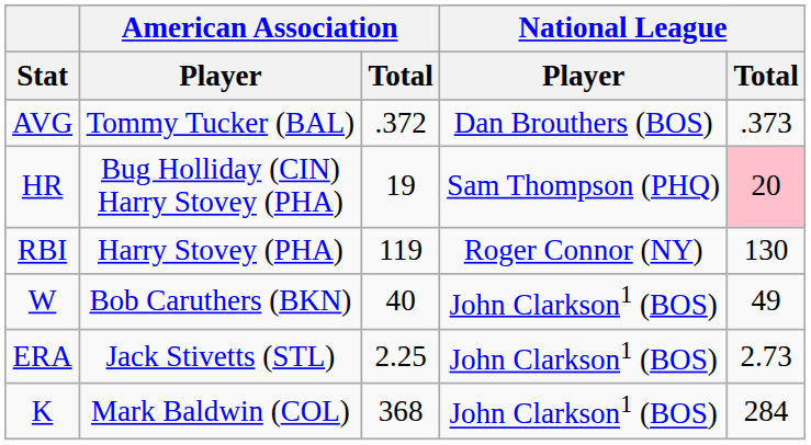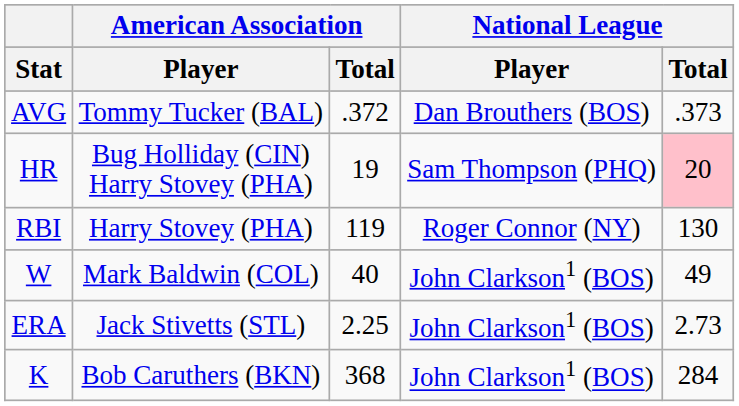 <table class="wikitable" style="text-align:center;">
 <tr>
 <th></th>
 <th colspan=2><a href='#'>American Association</a></th>
 <th colspan=2><a href='#'>National League</a></th>
 </tr>
 <tr>
 <th>Stat</th>
 <th>Player</th>
 <th>Total</th>
 <th>Player</th>
 <th>Total</th>
 </tr>
 <tr>
 <td><a href='#'>AVG</a></td>
 <td><a href='#'>Tommy Tucker</a> (<a href='#'>BAL</a>)</td>
 <td>.372</td>
 <td><a href='#'>Dan Brouthers</a> (<a href='#'>BOS</a>)</td>
 <td>.373</td>
 </tr>
 <tr>
 <td><a href='#'>HR</a></td>
 <td><a href='#'>Bug Holliday</a> (<a href='#'>CIN</a>)<br><a href='#'>Harry Stovey</a> (<a href='#'>PHA</a>)</td>
 <td>19</td>
 <td><a href='#'>Sam Thompson</a> (<a href='#'>PHQ</a>)</td>
 <td style="background: pink;">20</td>
 </tr>
 <tr>
 <td><a href='#'>RBI</a></td>
 <td><a href='#'>Harry Stovey</a> (<a href='#'>PHA</a>)</td>
 <td>119</td>
 <td><a href='#'>Roger Connor</a> (<a href='#'>NY</a>)</td>
 <td>130</td>
 </tr>
 <tr>
 <td><a href='#'>W</a></td>
-<td><a href='#'>Bob Caruthers</a> (<a href='#'>BKN</a>)</td>
+<td><a href='#'>Mark Baldwin</a> (<a href='#'>COL</a>)</td>
 <td>40</td>
 <td><a href='#'>John Clarkson</a><sup>1</sup> (<a href='#'>BOS</a>)</td>
 <td>49</td>
 </tr>
 <tr>
 <td><a href='#'>ERA</a></td>
 <td><a href='#'>Jack Stivetts</a> (<a href='#'>STL</a>)</td>
 <td>2.25</td>
 <td><a href='#'>John Clarkson</a><sup>1</sup> (<a href='#'>BOS</a>)</td>
 <td>2.73</td>
 </tr>
 <tr>
 <td><a href='#'>K</a></td>
-<td><a href='#'>Mark Baldwin</a> (<a href='#'>COL</a>)</td>
+<td><a href='#'>Bob Caruthers</a> (<a href='#'>BKN</a>)</td>
 <td>368</td>
 <td><a href='#'>John Clarkson</a><sup>1</sup> (<a href='#'>BOS</a>)</td>
 <td>284</td>
 </tr>
 </table>
